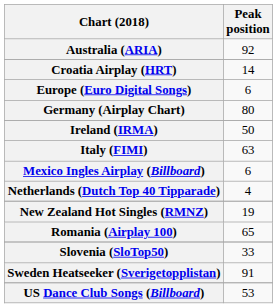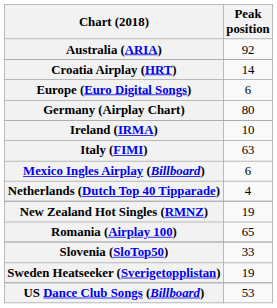 <table class="wikitable sortable plainrowheaders" style="text-align:center">
 <tr>
 <th scope="col">Chart (2018)</th>
 <th scope="col">Peak<br>position</th>
 </tr>
 <tr>
 <th scope="row">Australia (<a href='#'>ARIA</a>)</th>
 <td>92</td>
 </tr>
 <tr>
 </tr>
 <tr>
 </tr>
 <tr>
 </tr>
 <tr>
 </tr>
 <tr>
 <th scope="row">Croatia Airplay (<a href='#'>HRT</a>)</th>
 <td>14</td>
 </tr>
 <tr>
 <th scope="row">Europe (<a href='#'>Euro Digital Songs</a>)</th>
 <td>6</td>
 </tr>
 <tr>
 <th scope="row">Germany (Airplay Chart)</th>
 <td>80</td>
 </tr>
 <tr>
 </tr>
 <tr>
 <th scope="row">Ireland (<a href='#'>IRMA</a>)</th>
-<td>50</td>
+<td>10</td>
 </tr>
 <tr>
 <th scope="row">Italy (<a href='#'>FIMI</a>)</th>
 <td>63</td>
 </tr>
 <tr>
 <th scope="row"><a href='#'>Mexico Ingles Airplay</a> (<em><a href='#'>Billboard</a></em>)</th>
 <td>6</td>
 </tr>
 <tr>
 <th scope="row">Netherlands (<a href='#'>Dutch Top 40 Tipparade</a>)</th>
 <td>4</td>
 </tr>
 <tr>
 </tr>
 <tr>
 <th scope="row">New Zealand Hot Singles (<a href='#'>RMNZ</a>)</th>
 <td>19</td>
 </tr>
 <tr>
 <th scope="row">Romania (<a href='#'>Airplay 100</a>)</th>
 <td>65</td>
 </tr>
 <tr>
 </tr>
 <tr>
 </tr>
 <tr>
 </tr>
 <tr>
 <th scope="row">Slovenia (<a href='#'>SloTop50</a>)</th>
 <td>33</td>
 </tr>
 <tr>
 <th scope="row">Sweden Heatseeker (<a href='#'>Sverigetopplistan</a>)</th>
-<td>91</td>
+<td>19</td>
 </tr>
 <tr>
 </tr>
 <tr>
 <th scope="row">US <a href='#'>Dance Club Songs</a> (<em><a href='#'>Billboard</a></em>)</th>
 <td>53</td>
 </tr>
 </table>
